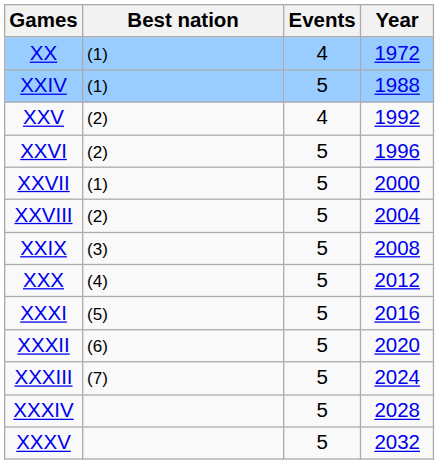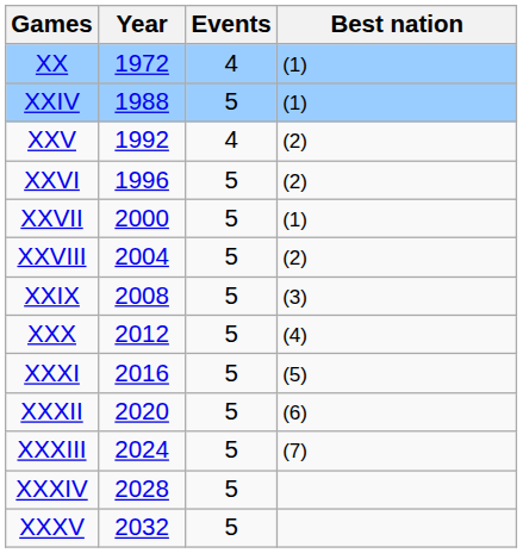 <table class=wikitable>
 <tr>
 <th width=50>Games</th>
+<th width=50>Year</th>
+<th width=50>Events</th>
 <th width=150 nowrap=>Best nation</th>
-<th width=50>Events</th>
-<th width=50>Year</th>
 </tr>
 <tr bgcolor=#9acdff>
 <td align=center><a href='#'>XX</a></td>
+<td align=center><a href='#'>1972</a></td>
+<td align=center>4</td>
 <td> <small>(1)</small></td>
-<td align=center>4</td>
-<td align=center><a href='#'>1972</a></td>
 </tr>
 <tr bgcolor=#9acdff>
 <td align=center><a href='#'>XXIV</a></td>
+<td align=center><a href='#'>1988</a></td>
+<td align=center>5</td>
 <td nowrap=> <small>(1)</small></td>
-<td align=center>5</td>
-<td align=center><a href='#'>1988</a></td>
 </tr>
 <tr>
 <td align=center><a href='#'>XXV</a></td>
+<td align=center><a href='#'>1992</a></td>
+<td align=center>4</td>
 <td> <small>(2)</small></td>
-<td align=center>4</td>
-<td align=center><a href='#'>1992</a></td>
 </tr>
 <tr>
 <td align=center><a href='#'>XXVI</a></td>
+<td align=center><a href='#'>1996</a></td>
+<td align=center>5</td>
 <td> <small>(2)</small></td>
-<td align=center>5</td>
-<td align=center><a href='#'>1996</a></td>
 </tr>
 <tr>
 <td align=center><a href='#'>XXVII</a></td>
+<td align=center><a href='#'>2000</a></td>
+<td align=center>5</td>
 <td> <small>(1)</small></td>
-<td align=center>5</td>
-<td align=center><a href='#'>2000</a></td>
 </tr>
 <tr>
 <td align=center><a href='#'>XXVIII</a></td>
+<td align=center><a href='#'>2004</a></td>
+<td align=center>5</td>
 <td> <small>(2)</small></td>
-<td align=center>5</td>
-<td align=center><a href='#'>2004</a></td>
 </tr>
 <tr>
 <td align=center><a href='#'>XXIX</a></td>
+<td align=center><a href='#'>2008</a></td>
+<td align=center>5</td>
 <td> <small>(3)</small></td>
-<td align=center>5</td>
-<td align=center><a href='#'>2008</a></td>
 </tr>
 <tr>
 <td align=center><a href='#'>XXX</a></td>
+<td align=center><a href='#'>2012</a></td>
+<td align=center>5</td>
 <td> <small>(4)</small></td>
-<td align=center>5</td>
-<td align=center><a href='#'>2012</a></td>
 </tr>
 <tr>
 <td align=center><a href='#'>XXXI</a></td>
+<td align=center><a href='#'>2016</a></td>
+<td align=center>5</td>
 <td> <small>(5)</small></td>
-<td align=center>5</td>
-<td align=center><a href='#'>2016</a></td>
 </tr>
 <tr>
 <td align=center><a href='#'>XXXII</a></td>
+<td align=center><a href='#'>2020</a></td>
+<td align=center>5</td>
 <td> <small>(6)</small></td>
-<td align=center>5</td>
-<td align=center><a href='#'>2020</a></td>
 </tr>
 <tr>
 <td align=center><a href='#'>XXXIII</a></td>
+<td align=center><a href='#'>2024</a></td>
+<td align=center>5</td>
 <td> <small>(7)</small></td>
-<td align=center>5</td>
-<td align=center><a href='#'>2024</a></td>
 </tr>
 <tr>
 <td align=center><a href='#'>XXXIV</a></td>
+<td align=center><a href='#'>2028</a></td>
+<td align=center>5</td>
 <td></td>
-<td align=center>5</td>
-<td align=center><a href='#'>2028</a></td>
 </tr>
 <tr>
 <td align=center><a href='#'>XXXV</a></td>
+<td align=center><a href='#'>2032</a></td>
+<td align=center>5</td>
 <td></td>
-<td align=center>5</td>
-<td align=center><a href='#'>2032</a></td>
 </tr>
 </table>
